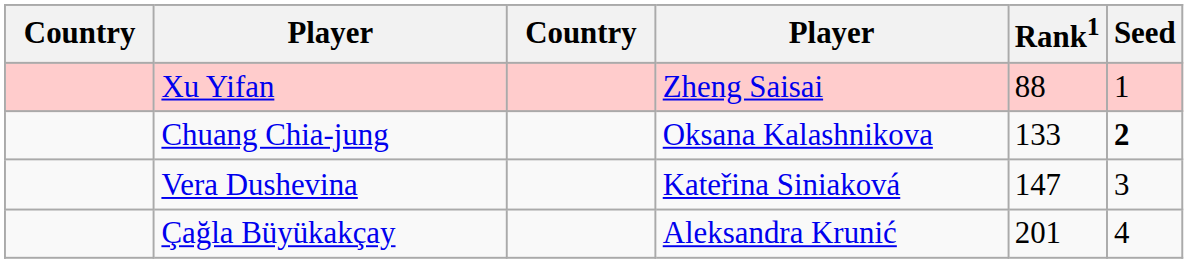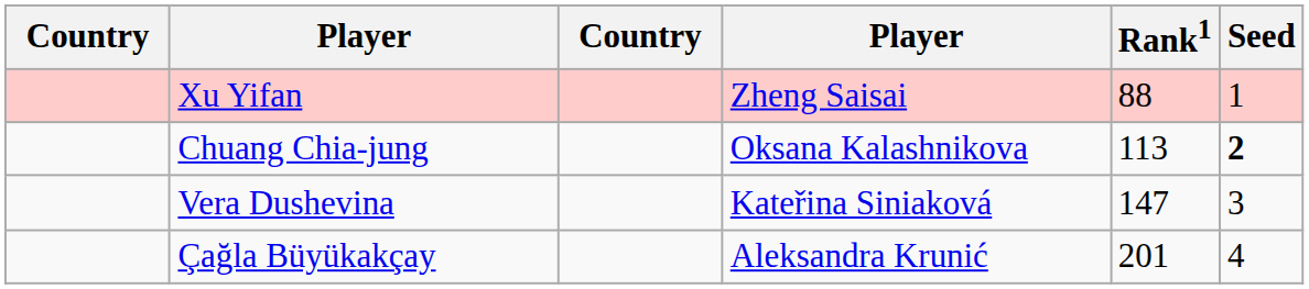 <table class="sortable wikitable">
 <tr>
 <th style="width:70px;">Country</th>
 <th style="width:175px;">Player</th>
 <th style="width:70px;">Country</th>
 <th style="width:175px;">Player</th>
 <th>Rank<sup>1</sup></th>
 <th>Seed</th>
 </tr>
 <tr style="background:#fcc;">
 <td></td>
 <td><a href='#'>Xu Yifan</a></td>
 <td></td>
 <td><a href='#'>Zheng Saisai</a></td>
 <td>88</td>
 <td>1</td>
 </tr>
 <tr>
 <td></td>
 <td><a href='#'>Chuang Chia-jung</a></td>
 <td></td>
 <td><a href='#'>Oksana Kalashnikova</a></td>
-<td>133</td>
+<td>113</td>
 <td><strong>2</strong></td>
 </tr>
 <tr>
 <td></td>
 <td><a href='#'>Vera Dushevina</a></td>
 <td></td>
 <td><a href='#'>Kateřina Siniaková</a></td>
 <td>147</td>
 <td>3</td>
 </tr>
 <tr>
 <td></td>
 <td><a href='#'>Çağla Büyükakçay</a></td>
 <td></td>
 <td><a href='#'>Aleksandra Krunić</a></td>
 <td>201</td>
 <td>4</td>
 </tr>
 </table>
